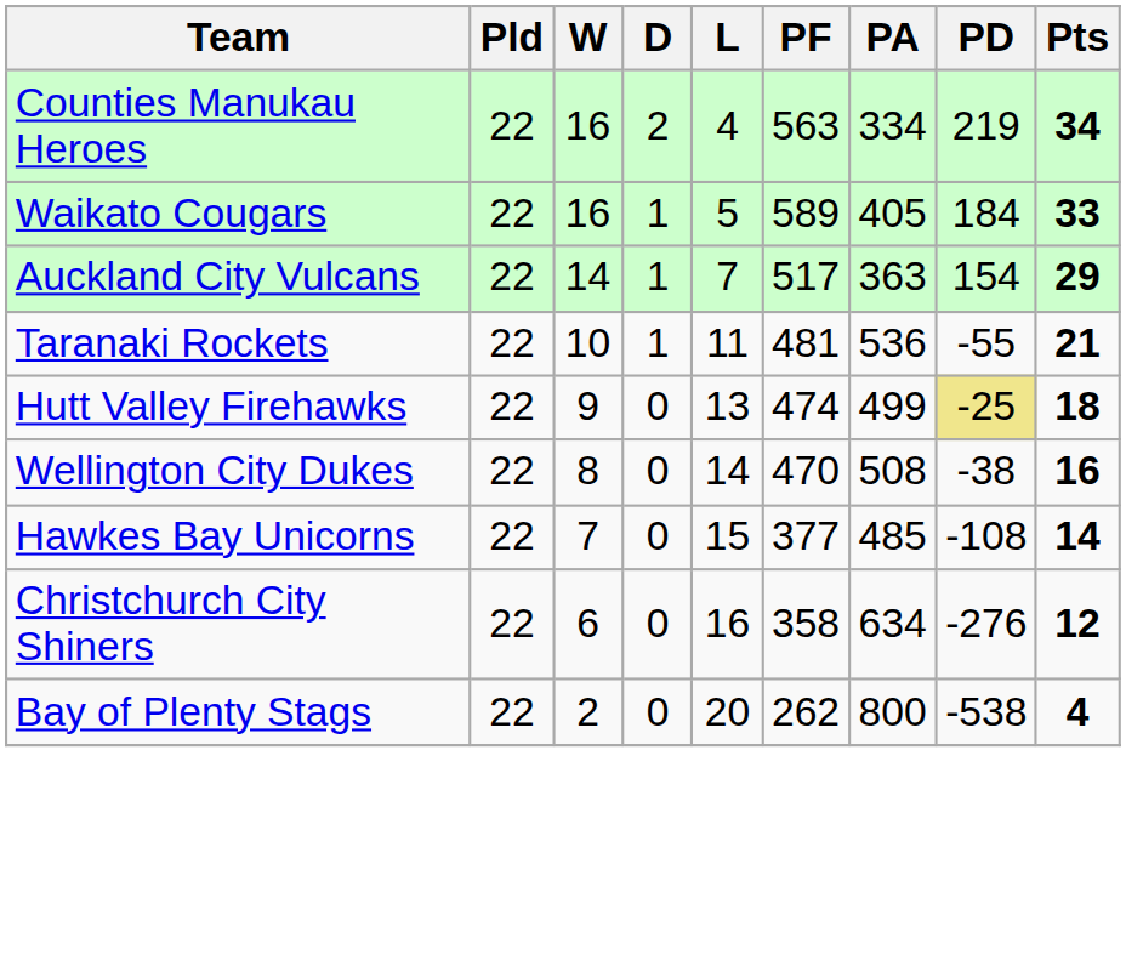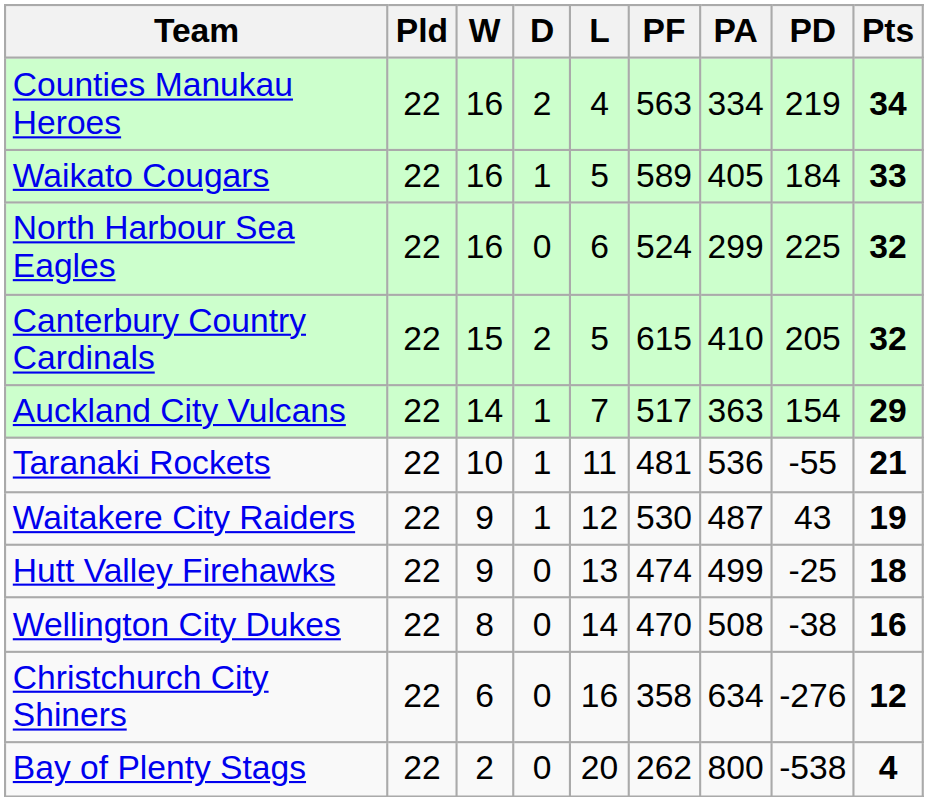 <table class="wikitable" style="text-align:center">
 <tr>
 <th width=175>Team</th>
 <th width=20 abbr="Played">Pld</th>
 <th width=20 abbr="Won">W</th>
 <th width=20 abbr="Drawn">D</th>
 <th width=20 abbr="Lost">L</th>
 <th width=20 abbr="Points for">PF</th>
 <th width=20 abbr="Points against">PA</th>
 <th width=20 abbr="Points difference">PD</th>
 <th width=20 abbr="Points">Pts</th>
 </tr>
 <tr style="background: #ccffcc;">
 <td style="text-align:left;"><a href='#'>Counties Manukau Heroes</a></td>
 <td>22</td>
 <td>16</td>
 <td>2</td>
 <td>4</td>
 <td>563</td>
 <td>334</td>
 <td>219</td>
 <td><strong>34</strong></td>
 </tr>
 <tr style="background: #ccffcc;">
 <td style="text-align:left;"><a href='#'>Waikato Cougars</a></td>
 <td>22</td>
 <td>16</td>
 <td>1</td>
 <td>5</td>
 <td>589</td>
 <td>405</td>
 <td>184</td>
 <td><strong>33</strong></td>
 </tr>
 <tr style="background: #ccffcc;">
+<td style="text-align:left;"><a href='#'>North Harbour Sea Eagles</a></td>
+<td>22</td>
+<td>16</td>
+<td>0</td>
+<td>6</td>
+<td>524</td>
+<td>299</td>
+<td>225</td>
+<td><strong>32</strong></td>
+</tr>
+<tr style="background: #ccffcc;">
+<td style="text-align:left;"><a href='#'>Canterbury Country Cardinals</a></td>
+<td>22</td>
+<td>15</td>
+<td>2</td>
+<td>5</td>
+<td>615</td>
+<td>410</td>
+<td>205</td>
+<td><strong>32</strong></td>
+</tr>
+<tr style="background: #ccffcc;">
 <td style="text-align:left;"><a href='#'>Auckland City Vulcans</a></td>
 <td>22</td>
 <td>14</td>
 <td>1</td>
 <td>7</td>
 <td>517</td>
 <td>363</td>
 <td>154</td>
 <td><strong>29</strong></td>
 </tr>
 <tr>
 <td style="text-align:left;"><a href='#'>Taranaki Rockets</a></td>
 <td>22</td>
 <td>10</td>
 <td>1</td>
 <td>11</td>
 <td>481</td>
 <td>536</td>
 <td>-55</td>
 <td><strong>21</strong></td>
 </tr>
 <tr>
+<td style="text-align:left;"><a href='#'>Waitakere City Raiders</a></td>
+<td>22</td>
+<td>9</td>
+<td>1</td>
+<td>12</td>
+<td>530</td>
+<td>487</td>
+<td>43</td>
+<td><strong>19</strong></td>
+</tr>
+<tr>
 <td style="text-align:left;"><a href='#'>Hutt Valley Firehawks</a></td>
 <td>22</td>
 <td>9</td>
 <td>0</td>
 <td>13</td>
 <td>474</td>
 <td>499</td>
-<td style="background: khaki;">-25</td>
+<td>-25</td>
 <td><strong>18</strong></td>
 </tr>
 <tr>
 <td style="text-align:left;"><a href='#'>Wellington City Dukes</a></td>
 <td>22</td>
 <td>8</td>
 <td>0</td>
 <td>14</td>
 <td>470</td>
 <td>508</td>
 <td>-38</td>
 <td><strong>16</strong></td>
-</tr>
-<tr>
-<td style="text-align:left;"><a href='#'>Hawkes Bay Unicorns</a></td>
-<td>22</td>
-<td>7</td>
-<td>0</td>
-<td>15</td>
-<td>377</td>
-<td>485</td>
-<td>-108</td>
-<td><strong>14</strong></td>
 </tr>
 <tr>
 <td style="text-align:left;"><a href='#'>Christchurch City Shiners</a></td>
 <td>22</td>
 <td>6</td>
 <td>0</td>
 <td>16</td>
 <td>358</td>
 <td>634</td>
 <td>-276</td>
 <td><strong>12</strong></td>
 </tr>
 <tr>
 <td style="text-align:left;"><a href='#'>Bay of Plenty Stags</a></td>
 <td>22</td>
 <td>2</td>
 <td>0</td>
 <td>20</td>
 <td>262</td>
 <td>800</td>
 <td>-538</td>
 <td><strong>4</strong></td>
 </tr>
 <tr>
 </tr>
 </table>
